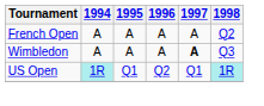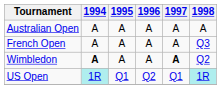 <table class=wikitable style=text-align:center;>
 <tr>
 <th>Tournament</th>
 <th><a href='#'>1994</a></th>
 <th><a href='#'>1995</a></th>
 <th><a href='#'>1996</a></th>
 <th><a href='#'>1997</a></th>
 <th><a href='#'>1998</a></th>
 </tr>
 <tr>
+<td align=left><a href='#'>Australian Open</a></td>
+<td>A</td>
+<td>A</td>
+<td>A</td>
+<td>A</td>
+<td>A</td>
+</tr>
+<tr>
 <td align=left><a href='#'>French Open</a></td>
 <td>A</td>
 <td>A</td>
 <td>A</td>
 <td>A</td>
-<td><a href='#'>Q2</a></td>
+<td><a href='#'>Q3</a></td>
 </tr>
 <tr>
 <td align=left><a href='#'>Wimbledon</a></td>
-<td>A</td>
+<td><strong>A</strong></td>
 <td>A</td>
 <td>A</td>
 <td><strong>A</strong></td>
-<td><a href='#'>Q3</a></td>
+<td><a href='#'>Q2</a></td>
 </tr>
 <tr>
 <td align=left><a href='#'>US Open</a></td>
 <td bgcolor=afeeee><a href='#'>1R</a></td>
 <td><a href='#'>Q1</a></td>
 <td><a href='#'>Q2</a></td>
 <td><a href='#'>Q1</a></td>
 <td bgcolor=afeeee><a href='#'>1R</a></td>
 </tr>
 <tr>
 </tr>
 </table>
